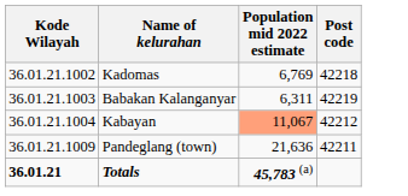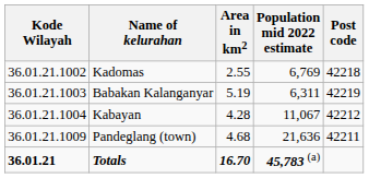 <table class="wikitable">
 <tr>
 <th>Kode <br>Wilayah</th>
 <th>Name of <br> <em>kelurahan</em></th>
+<th>Area <br>in <br>km<sup>2</sup></th>
 <th>Population<br>mid 2022<br>estimate</th>
 <th>Post<br>code</th>
 </tr>
 <tr>
 <td>36.01.21.1002</td>
 <td>Kadomas</td>
+<td align="right">2.55</td>
 <td align="right">6,769</td>
 <td>42218</td>
 </tr>
 <tr>
 <td>36.01.21.1003</td>
 <td>Babakan Kalanganyar</td>
+<td align="right">5.19</td>
 <td align="right">6,311</td>
 <td>42219</td>
 </tr>
 <tr>
 <td>36.01.21.1004</td>
 <td>Kabayan</td>
-<td align="right" style="background: lightsalmon;">11,067</td>
+<td align="right">4.28</td>
+<td align="right">11,067</td>
 <td>42212</td>
 </tr>
 <tr>
 <td>36.01.21.1009</td>
 <td>Pandeglang (town)</td>
+<td align="right">4.68</td>
 <td align="right">21,636</td>
 <td>42211</td>
 </tr>
 <tr>
 <td><strong>36.01.21</strong></td>
 <td><strong><em>Totals</em></strong></td>
+<td align="right"><strong><em>16.70</em></strong></td>
 <td align="right"><strong><em>45,783</em></strong> <sup>(a)</sup></td>
 <td></td>
 </tr>
 </table>
